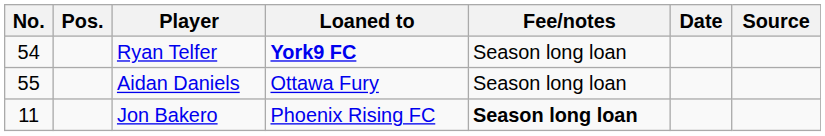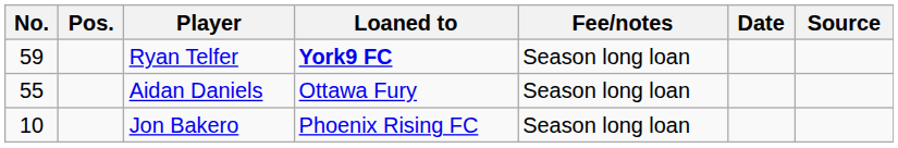 <table class="wikitable sortable" style="width:100%; text-align:center; font-size:95%; text-align:left;">
 <tr>
 <th>No.</th>
 <th>Pos.</th>
 <th>Player</th>
 <th>Loaned to</th>
 <th>Fee/notes</th>
 <th>Date</th>
 <th>Source</th>
 </tr>
 <tr>
-<td align=center>54</td>
+<td align=center>59</td>
 <td align=center></td>
 <td> <a href='#'>Ryan Telfer</a></td>
 <td><strong> <a href='#'>York9 FC</a></strong></td>
 <td>Season long loan</td>
 <td></td>
 <td></td>
 </tr>
 <tr>
 <td align=center>55</td>
 <td align=center></td>
 <td> <a href='#'>Aidan Daniels</a></td>
 <td> <a href='#'>Ottawa Fury</a></td>
 <td>Season long loan</td>
 <td></td>
 <td></td>
 </tr>
 <tr>
-<td align=center>11</td>
+<td align=center>10</td>
 <td align=center></td>
 <td> <a href='#'>Jon Bakero</a></td>
 <td> <a href='#'>Phoenix Rising FC</a></td>
-<td><strong>Season long loan</strong></td>
+<td>Season long loan</td>
 <td></td>
 <td></td>
 </tr>
 </table>
